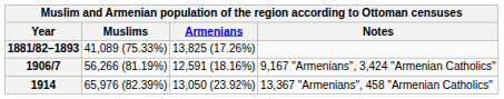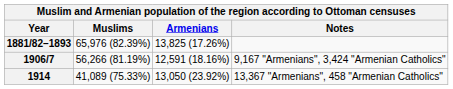 <table class="wikitable">
 <tr>
 <th colspan="4">Muslim and Armenian population of the region according to Ottoman censuses</th>
 </tr>
 <tr>
 <th>Year</th>
 <th>Muslims</th>
 <th><a href='#'>Armenians</a></th>
 <th>Notes</th>
 </tr>
 <tr>
 <th>1881/82–1893</th>
-<td>41,089 (75.33%)</td>
+<td>65,976 (82.39%)</td>
 <td>13,825 (17.26%)</td>
 <td></td>
 </tr>
 <tr>
 <th>1906/7</th>
 <td>56,266 (81.19%)</td>
 <td>12,591 (18.16%)</td>
 <td>9,167 "Armenians", 3,424 "Armenian Catholics"</td>
 </tr>
 <tr>
 <th>1914</th>
-<td>65,976 (82.39%)</td>
+<td>41,089 (75.33%)</td>
 <td>13,050 (23.92%)</td>
 <td>13,367 "Armenians", 458 "Armenian Catholics"</td>
 </tr>
 </table>
